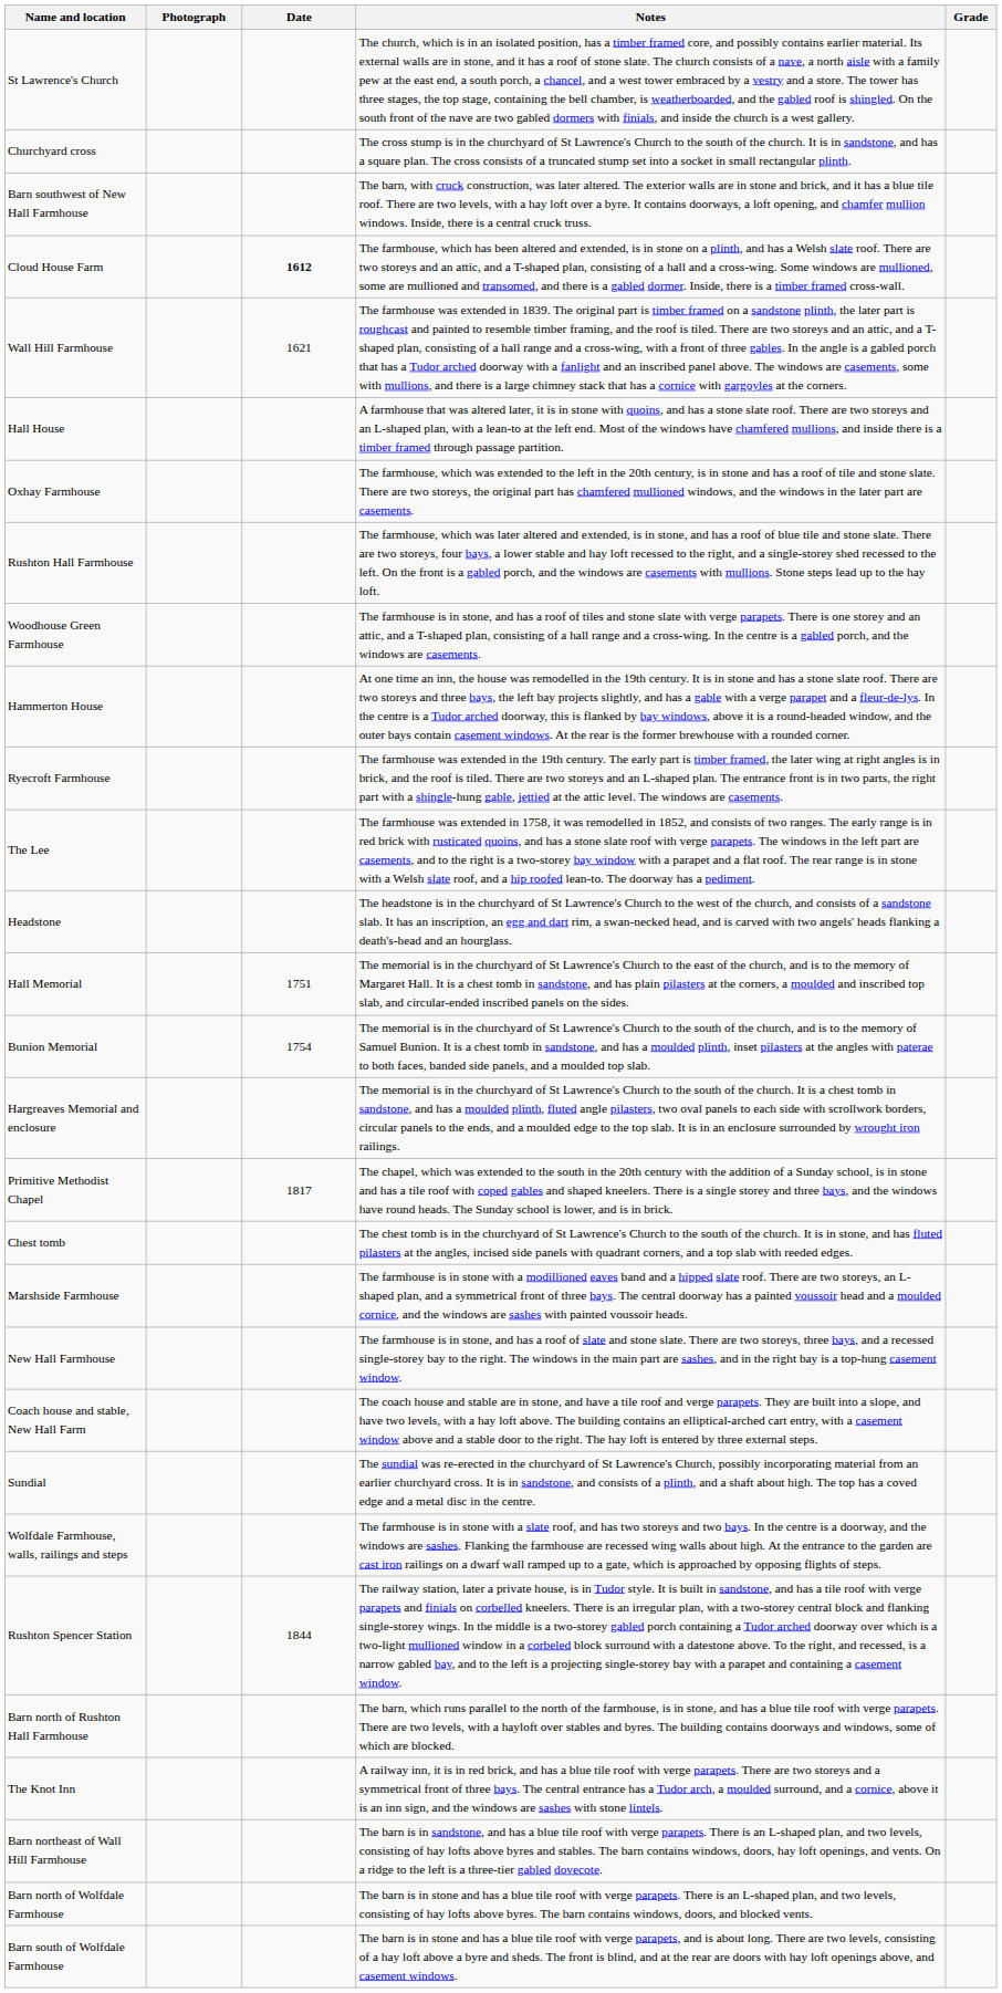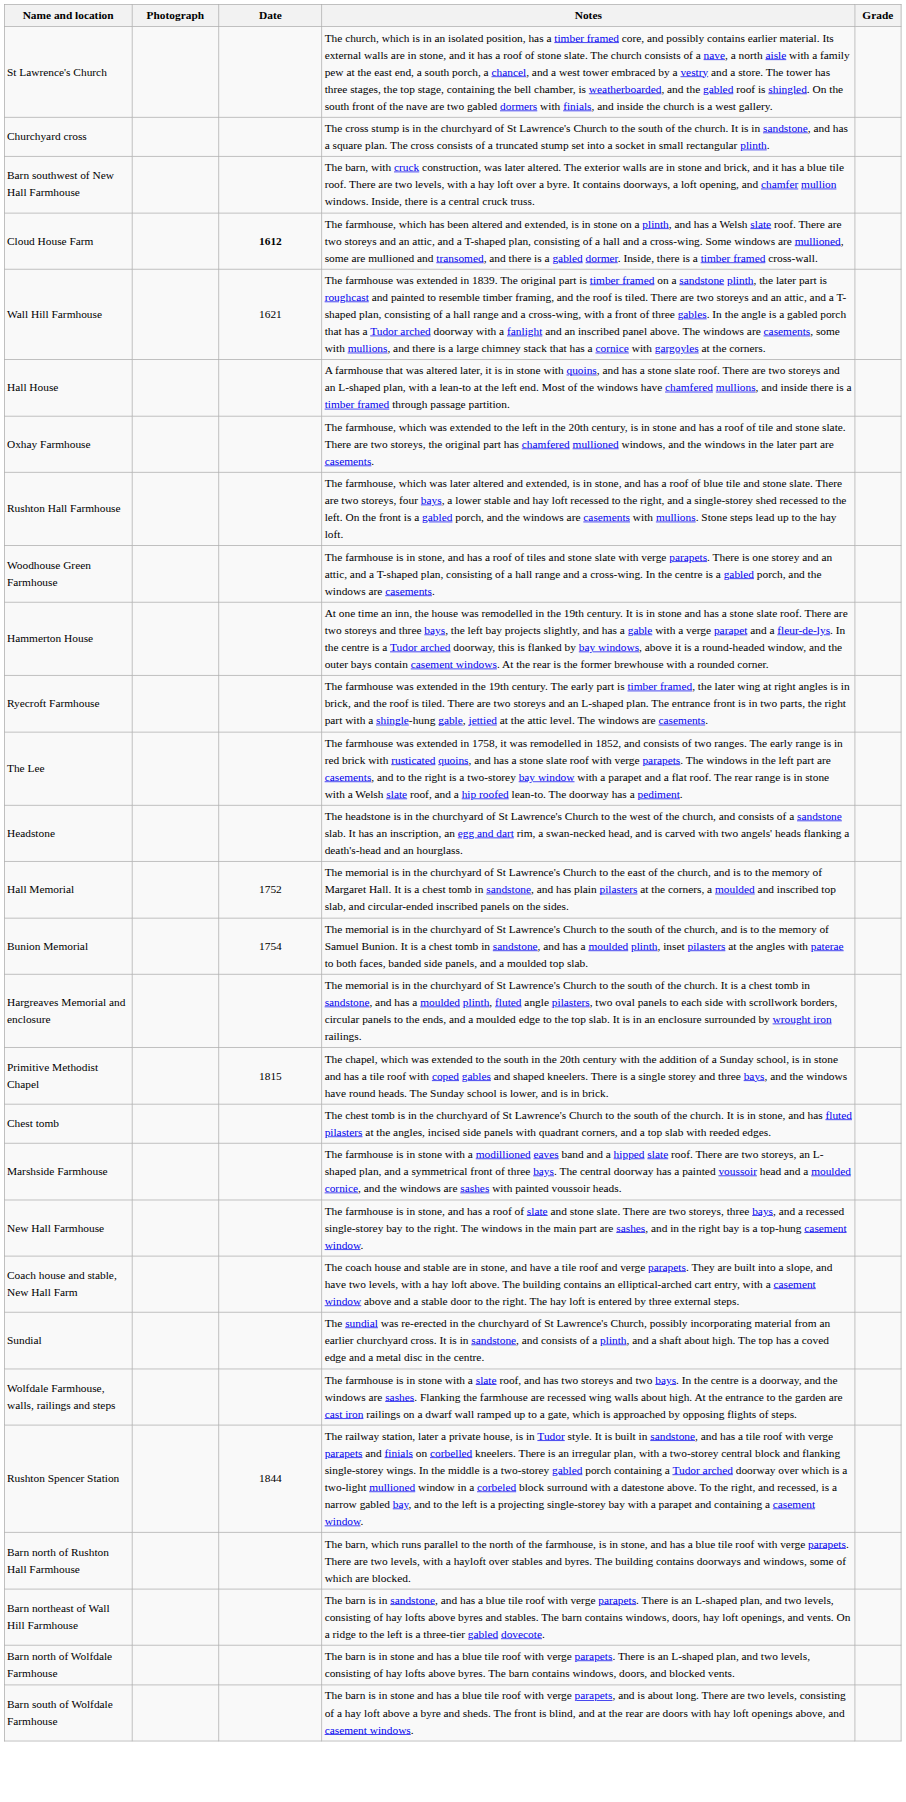 <table class="wikitable sortable plainrowheaders" style="width:100%; border:0; text-align:left; line-height:150%;">
 <tr>
 <th scope="col"  style="width:150px">Name and location</th>
 <th scope="col"  style="width:100px" class="unsortable">Photograph</th>
 <th scope="col"  style="width:120px">Date</th>
 <th scope="col"  style="width:650px" class="unsortable">Notes</th>
 <th scope="col"  style="width:50px">Grade</th>
 </tr>
 <tr>
 <td>St Lawrence's Church<br><small></small></td>
 <td></td>
 <td align="center"></td>
 <td>The church, which is in an isolated position, has a <a href='#'>timber framed</a> core, and possibly contains earlier material.  Its external walls are in stone, and it has a roof of stone slate.  The church consists of a <a href='#'>nave</a>, a north <a href='#'>aisle</a> with a family pew at the east end, a south porch, a <a href='#'>chancel</a>, and a west tower embraced by a <a href='#'>vestry</a> and a store.  The tower has three stages, the top stage, containing the bell chamber, is <a href='#'>weatherboarded</a>, and the <a href='#'>gabled</a> roof is <a href='#'>shingled</a>.  On the south front of the nave are two gabled <a href='#'>dormers</a> with <a href='#'>finials</a>, and inside the church is a west gallery.</td>
 <td align="center" ></td>
 </tr>
 <tr>
 <td>Churchyard cross<br><small></small></td>
 <td></td>
 <td align="center"></td>
 <td>The cross stump is in the churchyard of St Lawrence's Church to the south of the church.  It is in <a href='#'>sandstone</a>, and has a square plan.  The cross consists of a truncated stump set into a socket in small rectangular <a href='#'>plinth</a>.</td>
 <td align="center" ></td>
 </tr>
 <tr>
 <td>Barn southwest of New Hall Farmhouse<br><small></small></td>
 <td></td>
 <td align="center"></td>
 <td>The barn, with <a href='#'>cruck</a> construction, was later altered.  The exterior walls are in stone and brick, and it has a blue tile roof.  There are two levels, with a hay loft over a byre.  It contains doorways, a loft opening, and <a href='#'>chamfer</a> <a href='#'>mullion</a> windows.  Inside, there is a central cruck truss.</td>
 <td align="center" ></td>
 </tr>
 <tr>
 <td>Cloud House Farm<br><small></small></td>
 <td></td>
 <td align="center"><strong>1612</strong></td>
 <td>The farmhouse, which has been altered and extended, is in stone on a <a href='#'>plinth</a>, and has a Welsh <a href='#'>slate</a> roof.  There are two storeys and an attic, and a T-shaped plan, consisting of a hall and a cross-wing.  Some windows are <a href='#'>mullioned</a>, some are mullioned and <a href='#'>transomed</a>, and there is a <a href='#'>gabled</a> <a href='#'>dormer</a>.  Inside, there is a <a href='#'>timber framed</a> cross-wall.</td>
 <td align="center" ></td>
 </tr>
 <tr>
 <td>Wall Hill Farmhouse<br><small></small></td>
 <td></td>
 <td align="center">1621</td>
 <td>The farmhouse was extended in 1839.  The original part is <a href='#'>timber framed</a> on a <a href='#'>sandstone</a> <a href='#'>plinth</a>, the later part is <a href='#'>roughcast</a> and painted to resemble timber framing, and the roof is tiled.  There are two storeys and an attic, and a T-shaped plan, consisting of a hall range and a cross-wing, with a front of three <a href='#'>gables</a>.  In the angle is a gabled porch that has a <a href='#'>Tudor arched</a> doorway with a <a href='#'>fanlight</a> and an inscribed panel above.  The windows are <a href='#'>casements</a>, some with <a href='#'>mullions</a>, and there is a large chimney stack that has a <a href='#'>cornice</a> with <a href='#'>gargoyles</a> at the corners.</td>
 <td align="center" ></td>
 </tr>
 <tr>
 <td>Hall House<br><small></small></td>
 <td></td>
 <td align="center"></td>
 <td>A farmhouse that was altered later, it is in stone with <a href='#'>quoins</a>, and has a stone slate roof.  There are two storeys and an L-shaped plan, with a lean-to at the left end.  Most of the windows have <a href='#'>chamfered</a> <a href='#'>mullions</a>, and inside there is a <a href='#'>timber framed</a> through passage partition.</td>
 <td align="center" ></td>
 </tr>
 <tr>
 <td>Oxhay Farmhouse<br><small></small></td>
 <td></td>
 <td align="center"></td>
 <td>The farmhouse, which was extended to the left in the 20th century, is in stone and has a roof of tile and stone slate.  There are two storeys, the original part has <a href='#'>chamfered</a> <a href='#'>mullioned</a> windows, and the windows in the later part are <a href='#'>casements</a>.</td>
 <td align="center" ></td>
 </tr>
 <tr>
 <td>Rushton Hall Farmhouse<br><small></small></td>
 <td></td>
 <td align="center"></td>
 <td>The farmhouse, which was later altered and extended, is in stone, and has a roof of blue tile and stone slate.  There are two storeys, four <a href='#'>bays</a>, a lower stable and hay loft recessed to the right, and a single-storey shed recessed to the left.  On the front is a <a href='#'>gabled</a> porch, and the windows are <a href='#'>casements</a> with <a href='#'>mullions</a>.  Stone steps lead up to the hay loft.</td>
 <td align="center" ></td>
 </tr>
 <tr>
 <td>Woodhouse Green Farmhouse<br><small></small></td>
 <td></td>
 <td align="center"></td>
 <td>The farmhouse is in stone, and has a roof of tiles and stone slate with verge <a href='#'>parapets</a>.  There is one storey and an attic, and a T-shaped plan, consisting of a hall range and a cross-wing.  In the centre is a <a href='#'>gabled</a> porch, and the windows are <a href='#'>casements</a>.</td>
 <td align="center" ></td>
 </tr>
 <tr>
 <td>Hammerton House<br><small></small></td>
 <td></td>
 <td align="center"></td>
 <td>At one time an inn, the house was remodelled in the 19th century.  It is in stone and has a stone slate roof.  There are two storeys and three <a href='#'>bays</a>, the left bay projects slightly, and has a <a href='#'>gable</a> with a verge <a href='#'>parapet</a> and a <a href='#'>fleur-de-lys</a>.  In the centre is a <a href='#'>Tudor arched</a> doorway, this is flanked by <a href='#'>bay windows</a>, above it is a round-headed window, and the outer bays contain <a href='#'>casement windows</a>.  At the rear is the former brewhouse with a rounded corner.</td>
 <td align="center" ></td>
 </tr>
 <tr>
 <td>Ryecroft Farmhouse<br><small></small></td>
 <td></td>
 <td align="center"></td>
 <td>The farmhouse was extended in the 19th century.  The early part is <a href='#'>timber framed</a>, the later wing at right angles is in brick, and the roof is tiled.  There are two storeys and an L-shaped plan.  The entrance front is in two parts, the right part with a <a href='#'>shingle</a>-hung <a href='#'>gable</a>, <a href='#'>jettied</a> at the attic level.  The windows are <a href='#'>casements</a>.</td>
 <td align="center" ></td>
 </tr>
 <tr>
 <td>The Lee<br><small></small></td>
 <td></td>
 <td align="center"></td>
 <td>The farmhouse was extended in 1758, it was remodelled in 1852, and consists of two ranges.  The early range is in red brick with <a href='#'>rusticated</a> <a href='#'>quoins</a>, and has a stone slate roof with verge <a href='#'>parapets</a>.  The windows in the left part are <a href='#'>casements</a>, and to the right is a two-storey <a href='#'>bay window</a> with a parapet and a flat roof.  The rear range is in stone with a Welsh <a href='#'>slate</a> roof, and a <a href='#'>hip roofed</a> lean-to.  The doorway has a <a href='#'>pediment</a>.</td>
 <td align="center" ></td>
 </tr>
 <tr>
 <td>Headstone<br><small></small></td>
 <td></td>
 <td align="center"></td>
 <td>The headstone is in the churchyard of St Lawrence's Church to the west of the church, and consists of a <a href='#'>sandstone</a> slab.  It has an inscription, an <a href='#'>egg and dart</a> rim, a swan-necked head, and is carved with two angels' heads flanking a death's-head and an hourglass.</td>
 <td align="center" ></td>
 </tr>
 <tr>
 <td>Hall Memorial<br><small></small></td>
 <td></td>
-<td align="center">1751</td>
+<td align="center">1752</td>
 <td>The memorial is in the churchyard of St Lawrence's Church to the east of the church, and is to the memory of Margaret Hall.  It is a chest tomb in <a href='#'>sandstone</a>, and has plain <a href='#'>pilasters</a> at the corners, a <a href='#'>moulded</a> and inscribed top slab, and circular-ended inscribed panels on the sides.</td>
 <td align="center" ></td>
 </tr>
 <tr>
 <td>Bunion Memorial<br><small></small></td>
 <td></td>
 <td align="center">1754</td>
 <td>The memorial is in the churchyard of St Lawrence's Church to the south of the church, and is to the memory of Samuel Bunion.  It is a chest tomb in <a href='#'>sandstone</a>, and has a <a href='#'>moulded</a> <a href='#'>plinth</a>, inset <a href='#'>pilasters</a> at the angles with <a href='#'>paterae</a> to both faces, banded side panels, and a moulded top slab.</td>
 <td align="center" ></td>
 </tr>
 <tr>
 <td>Hargreaves Memorial and enclosure<br><small></small></td>
 <td></td>
 <td align="center"></td>
 <td>The memorial is in the churchyard of St Lawrence's Church to the south of the church.  It is a chest tomb in <a href='#'>sandstone</a>, and has a <a href='#'>moulded</a> <a href='#'>plinth</a>, <a href='#'>fluted</a> angle <a href='#'>pilasters</a>, two oval panels to each side with scrollwork borders, circular panels to the ends, and a moulded edge to the top slab.  It is in an enclosure surrounded by <a href='#'>wrought iron</a> railings.</td>
 <td align="center" ></td>
 </tr>
 <tr>
 <td>Primitive Methodist Chapel<br><small></small></td>
 <td></td>
-<td align="center">1817</td>
+<td align="center">1815</td>
 <td>The chapel, which was extended to the south in the 20th century with the addition of a Sunday school, is in stone and has a tile roof with <a href='#'>coped</a> <a href='#'>gables</a> and shaped kneelers.  There is a single storey and three <a href='#'>bays</a>, and the windows have round heads.  The Sunday school is lower, and is in brick.</td>
 <td align="center" ></td>
 </tr>
 <tr>
 <td>Chest tomb<br><small></small></td>
 <td></td>
 <td align="center"></td>
 <td>The chest tomb is in the churchyard of St Lawrence's Church to the south of the church.  It is in stone, and has <a href='#'>fluted</a> <a href='#'>pilasters</a> at the angles, incised side panels with quadrant corners, and a top slab with reeded edges.</td>
 <td align="center" ></td>
 </tr>
 <tr>
 <td>Marshside Farmhouse<br><small></small></td>
 <td></td>
 <td align="center"></td>
 <td>The farmhouse is in stone with a <a href='#'>modillioned</a> <a href='#'>eaves</a> band and a <a href='#'>hipped</a> <a href='#'>slate</a> roof.  There are two storeys, an L-shaped plan, and a symmetrical front of three <a href='#'>bays</a>.  The central doorway has a painted <a href='#'>voussoir</a> head and a <a href='#'>moulded</a> <a href='#'>cornice</a>, and the windows are <a href='#'>sashes</a> with painted voussoir heads.</td>
 <td align="center" ></td>
 </tr>
 <tr>
 <td>New Hall Farmhouse<br><small></small></td>
 <td></td>
 <td align="center"></td>
 <td>The farmhouse is in stone, and has a roof of <a href='#'>slate</a> and stone slate.  There are two storeys, three <a href='#'>bays</a>, and a recessed single-storey bay to the right.  The windows in the main part are <a href='#'>sashes</a>, and in the right bay is a top-hung <a href='#'>casement window</a>.</td>
 <td align="center" ></td>
 </tr>
 <tr>
 <td>Coach house and stable,<br>New Hall Farm<br><small></small></td>
 <td></td>
 <td align="center"></td>
 <td>The coach house and stable are in stone, and have a tile roof and verge <a href='#'>parapets</a>.  They are built into a slope, and have two levels, with a hay loft above.  The building contains an elliptical-arched cart entry, with a <a href='#'>casement window</a> above and a stable door to the right.  The hay loft is entered by three external steps.</td>
 <td align="center" ></td>
 </tr>
 <tr>
 <td>Sundial<br><small></small></td>
 <td></td>
 <td align="center"></td>
 <td>The <a href='#'>sundial</a> was re-erected in the churchyard of St Lawrence's Church, possibly incorporating material from an earlier churchyard cross.  It is in <a href='#'>sandstone</a>, and consists of a <a href='#'>plinth</a>, and a shaft about  high.  The top has a coved edge and a metal disc in the centre.</td>
 <td align="center" ></td>
 </tr>
 <tr>
 <td>Wolfdale Farmhouse, walls, railings and steps<br><small></small></td>
 <td></td>
 <td align="center"></td>
 <td>The farmhouse is in stone with a <a href='#'>slate</a> roof, and has two storeys and two <a href='#'>bays</a>.  In the centre is a doorway, and the windows are <a href='#'>sashes</a>.  Flanking the farmhouse are recessed wing walls about  high.  At the entrance to the garden are <a href='#'>cast iron</a> railings on a dwarf wall ramped up to a gate, which is approached by opposing flights of steps.</td>
 <td align="center" ></td>
 </tr>
 <tr>
 <td>Rushton Spencer Station<br><small></small></td>
 <td></td>
 <td align="center">1844</td>
 <td>The railway station, later a private house, is in <a href='#'>Tudor</a> style.  It is built in <a href='#'>sandstone</a>, and has a tile roof with verge <a href='#'>parapets</a> and <a href='#'>finials</a> on <a href='#'>corbelled</a> kneelers.  There is an irregular plan, with a two-storey central block and flanking single-storey wings.  In the middle is a two-storey <a href='#'>gabled</a> porch containing a <a href='#'>Tudor arched</a> doorway over which is a two-light <a href='#'>mullioned</a> window in a <a href='#'>corbeled</a> block surround with a datestone above.  To the right, and recessed, is a narrow gabled <a href='#'>bay</a>, and to the left is a projecting single-storey bay with a parapet and containing a <a href='#'>casement window</a>.</td>
 <td align="center" ></td>
 </tr>
 <tr>
 <td>Barn north of Rushton Hall Farmhouse<br><small></small></td>
 <td></td>
 <td align="center"></td>
 <td>The barn, which runs parallel to the north of the farmhouse, is in stone, and has a blue tile roof with verge <a href='#'>parapets</a>.  There are two levels, with a hayloft over stables and byres.  The building contains doorways and windows, some of which are blocked.</td>
 <td align="center" ></td>
 </tr>
 <tr>
-<td>The Knot Inn<br><small></small></td>
-<td></td>
-<td align="center"></td>
-<td>A railway inn, it is in red brick, and has a blue tile roof with verge <a href='#'>parapets</a>.  There are two storeys and a symmetrical front of three <a href='#'>bays</a>.  The central entrance has a <a href='#'>Tudor arch</a>, a <a href='#'>moulded</a> surround, and a <a href='#'>cornice</a>, above it is an inn sign, and the windows are <a href='#'>sashes</a> with stone <a href='#'>lintels</a>.</td>
-<td align="center" ></td>
-</tr>
-<tr>
 <td>Barn northeast of Wall Hill Farmhouse<br><small></small></td>
 <td></td>
 <td align="center"></td>
 <td>The barn is in <a href='#'>sandstone</a>, and has a blue tile roof with verge <a href='#'>parapets</a>.  There is an L-shaped plan, and two levels, consisting of hay lofts above byres and stables.  The barn contains windows, doors, hay loft openings, and vents.  On a ridge to the left is a three-tier <a href='#'>gabled</a> <a href='#'>dovecote</a>.</td>
 <td align="center" ></td>
 </tr>
 <tr>
 <td>Barn north of Wolfdale Farmhouse<br><small></small></td>
 <td></td>
 <td align="center"></td>
 <td>The barn is in stone and has a blue tile roof with verge <a href='#'>parapets</a>.  There is an L-shaped plan, and two levels, consisting of hay lofts above byres.  The barn contains windows, doors, and blocked vents.</td>
 <td align="center" ></td>
 </tr>
 <tr>
 <td>Barn south of Wolfdale Farmhouse<br><small></small></td>
 <td></td>
 <td align="center"></td>
 <td>The barn is in stone and has a blue tile roof with verge <a href='#'>parapets</a>, and is about  long.  There are two levels, consisting of a hay loft above a byre and sheds.  The front is blind, and at the rear are doors with hay loft openings above, and <a href='#'>casement windows</a>.</td>
 <td align="center" ></td>
 </tr>
 <tr>
 </tr>
 </table>
